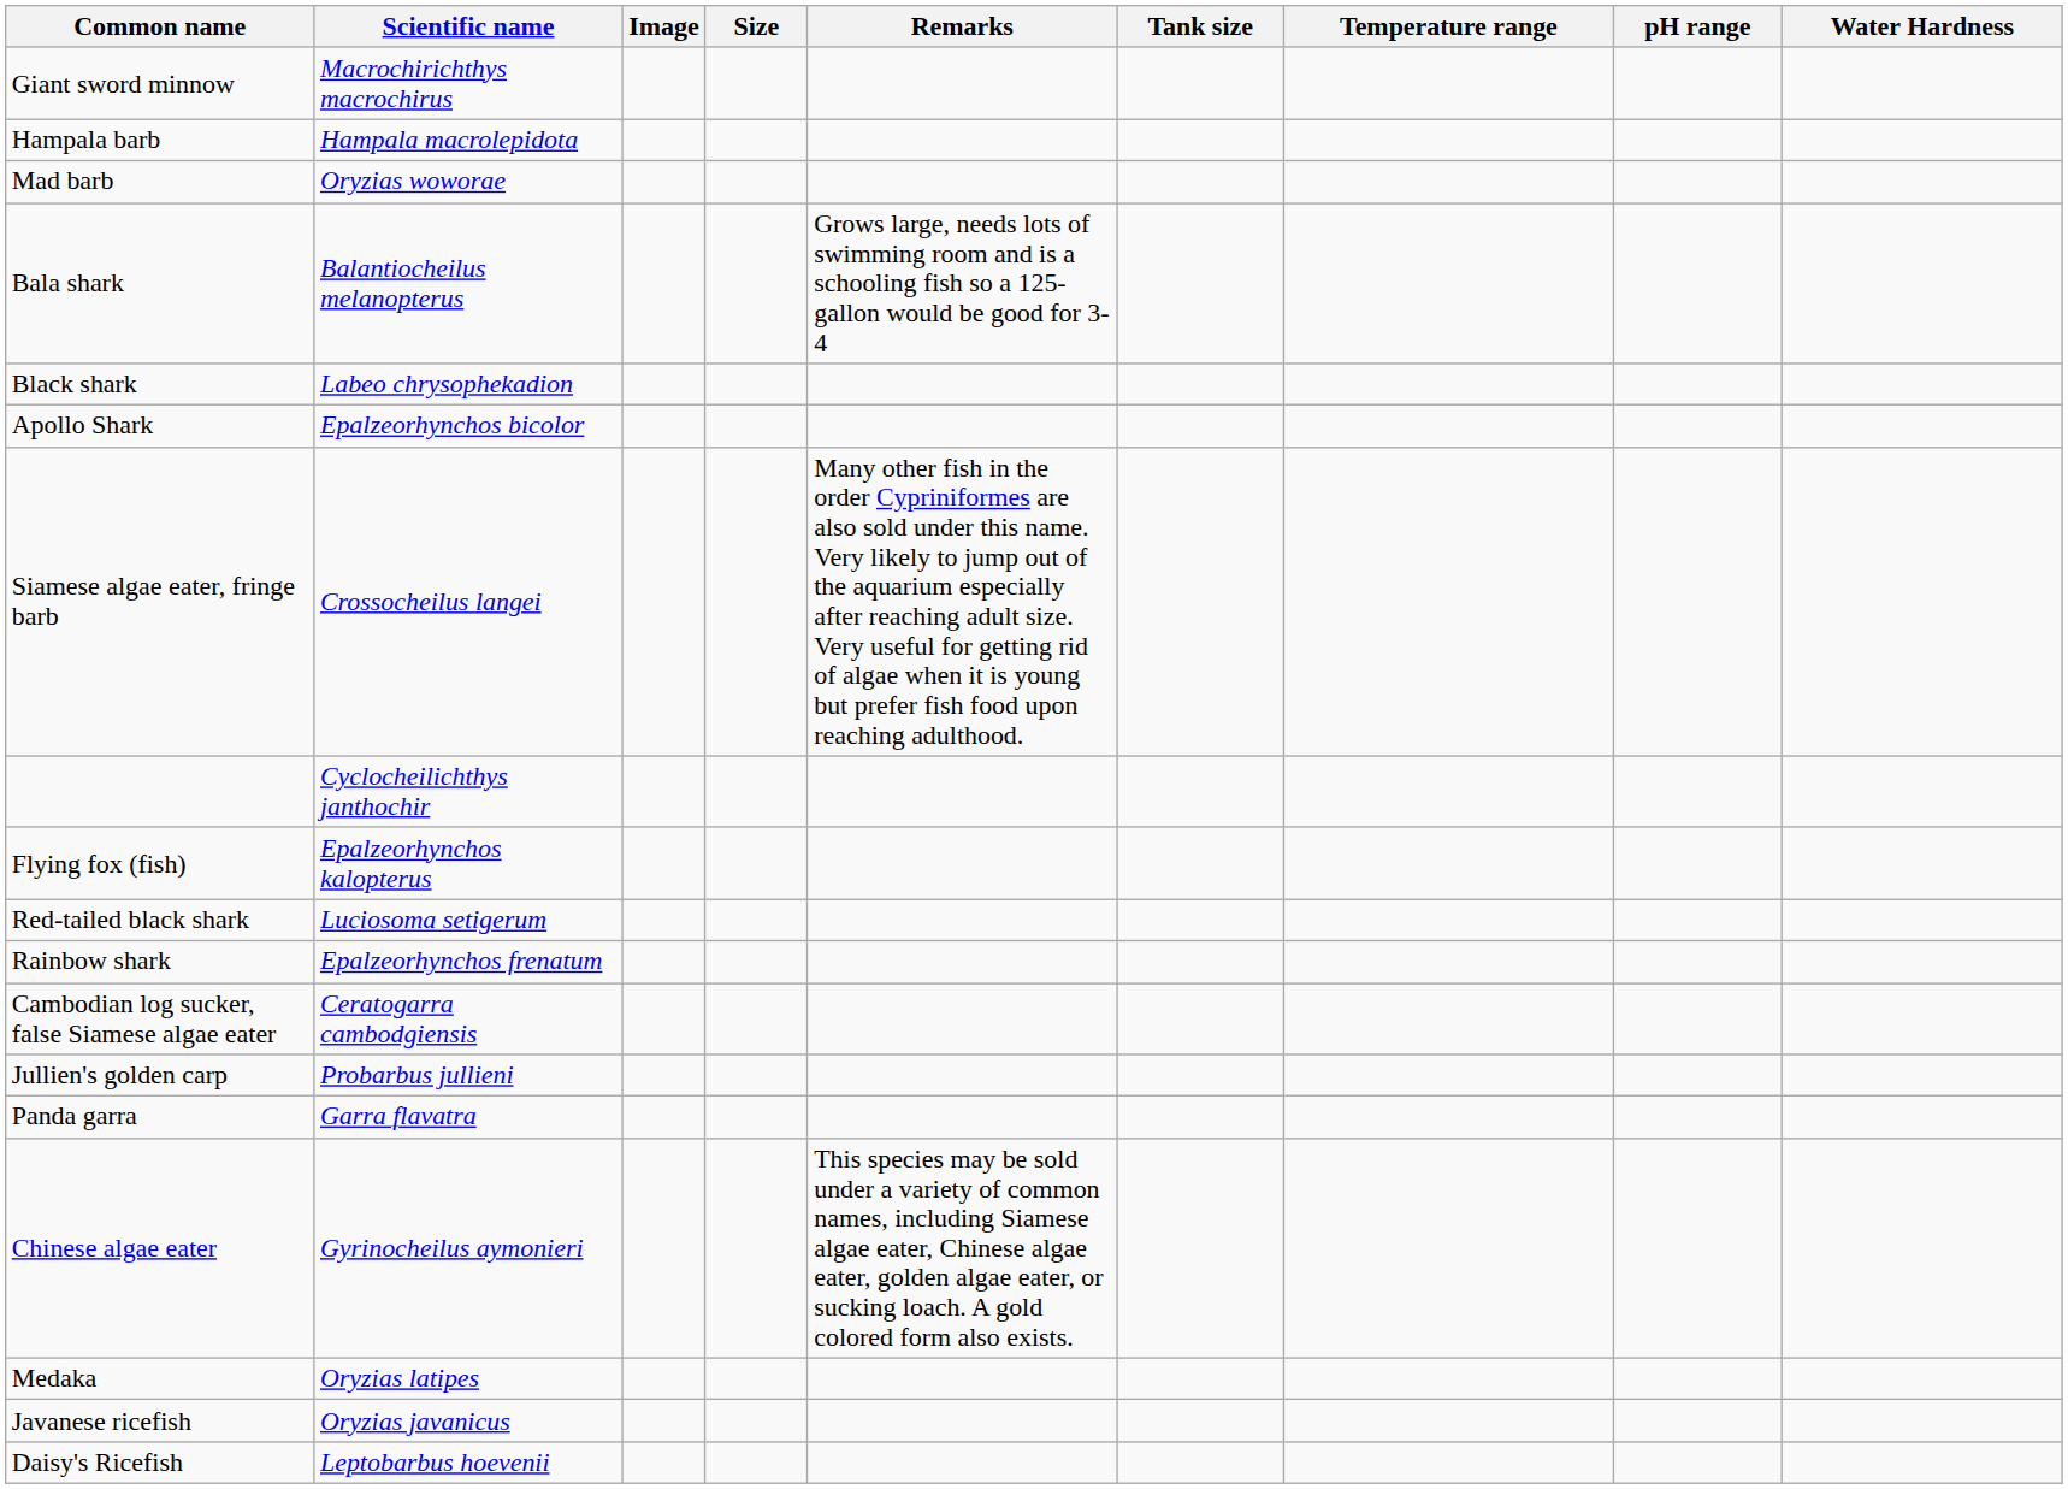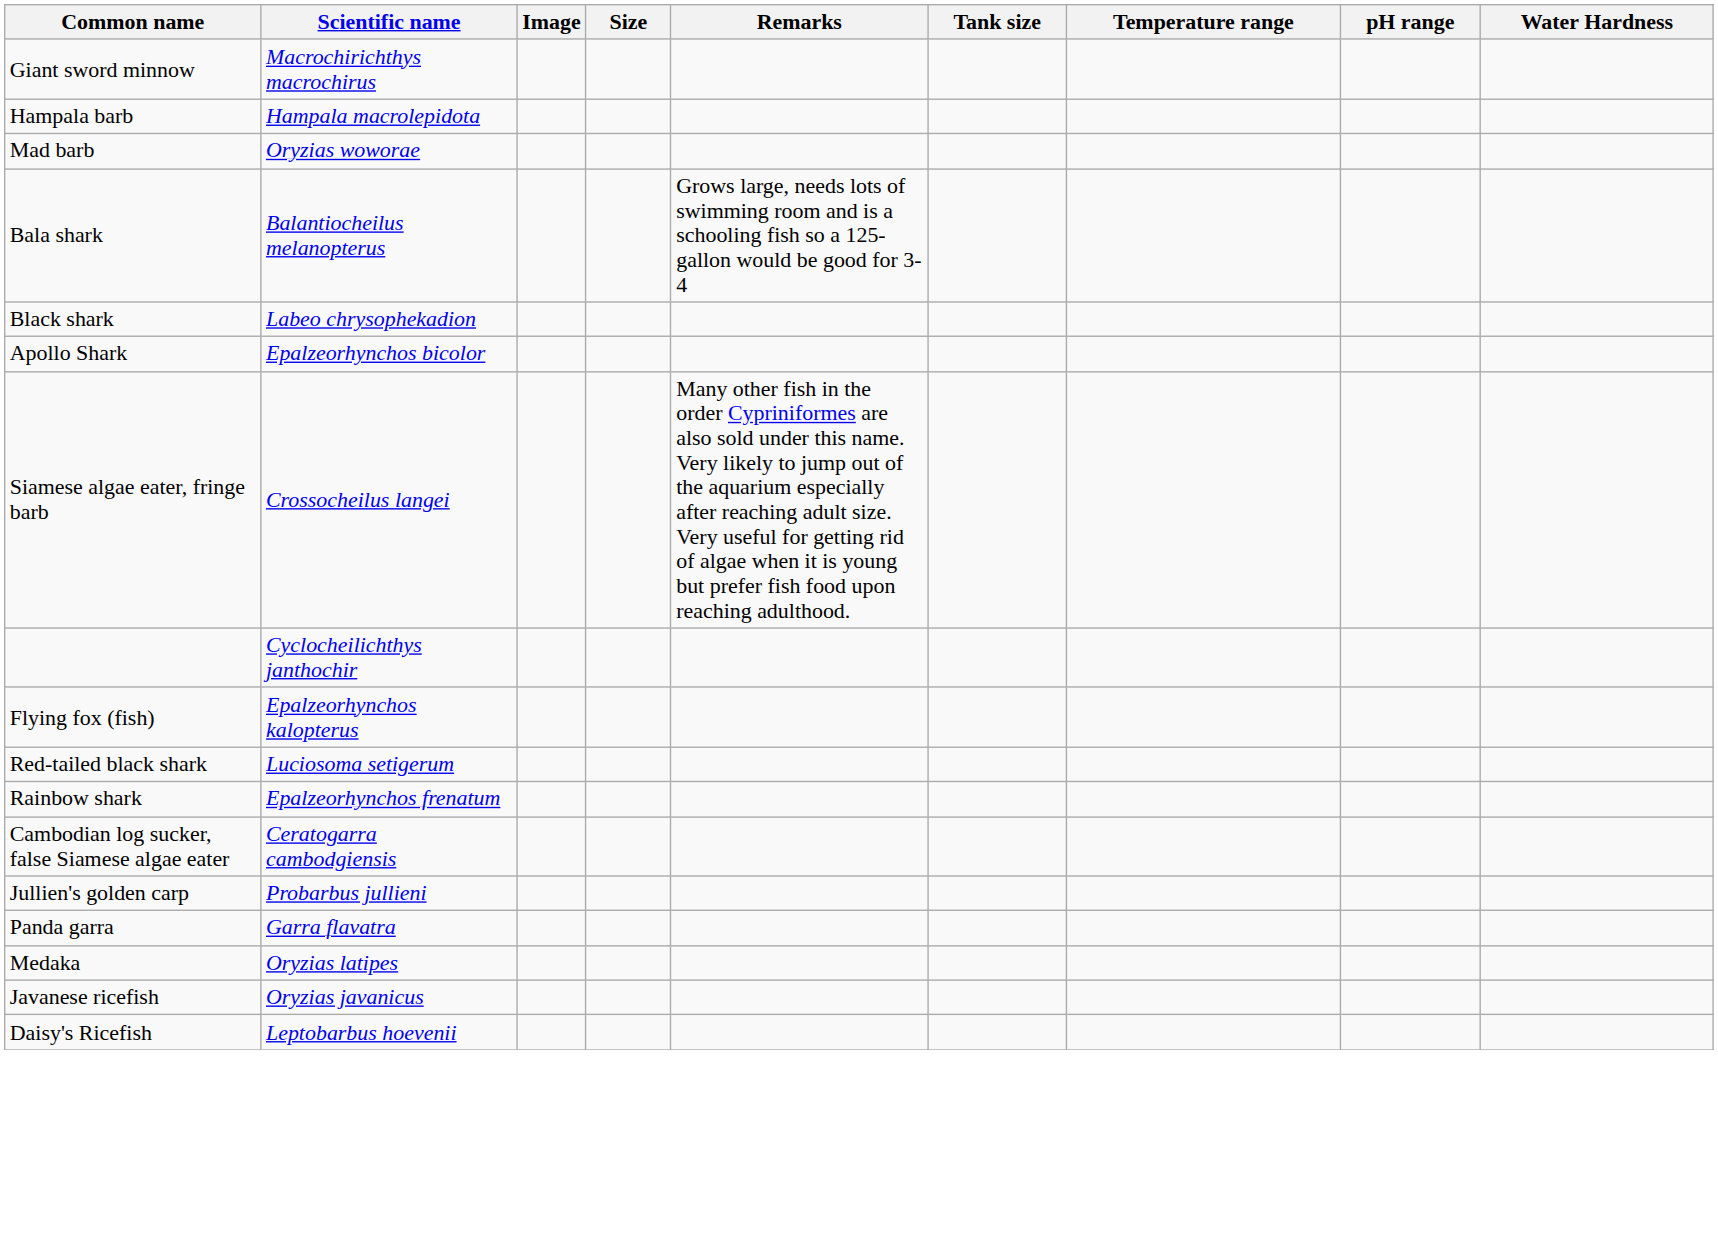 <table class="wikitable sortable">
 <tr>
 <th width="15%">Common name</th>
 <th width="15%"><a href='#'>Scientific name</a></th>
 <th width="1%">Image</th>
 <th width="5%">Size</th>
 <th width="15%">Remarks</th>
 <th>Tank size</th>
 <th class="unsortable">Temperature range</th>
 <th class="unsortable">pH range</th>
 <th>Water Hardness</th>
 </tr>
 <tr>
 <td>Giant sword minnow</td>
 <td><em><a href='#'>Macrochirichthys macrochirus</a></em></td>
 <td align="center"></td>
 <td align="center"></td>
 <td></td>
 <td></td>
 <td></td>
 <td></td>
 <td></td>
 </tr>
 <tr>
 <td>Hampala barb</td>
 <td><em><a href='#'>Hampala macrolepidota</a></em></td>
 <td align="center"></td>
 <td align="center"></td>
 <td></td>
 <td></td>
 <td></td>
 <td></td>
 <td></td>
 </tr>
 <tr>
 <td>Mad barb</td>
 <td><em><a href='#'>Oryzias woworae</a></em></td>
 <td align="center"></td>
 <td align="center"></td>
 <td></td>
 <td></td>
 <td></td>
 <td></td>
 <td></td>
 </tr>
 <tr>
 <td>Bala shark</td>
 <td><em><a href='#'>Balantiocheilus melanopterus</a></em></td>
 <td align="center"></td>
 <td align="center"></td>
 <td>Grows large, needs lots of swimming room and is a schooling fish so a 125-gallon would be good for 3-4</td>
 <td></td>
 <td></td>
 <td></td>
 <td></td>
 </tr>
 <tr>
 <td>Black shark</td>
 <td><em><a href='#'>Labeo chrysophekadion</a></em></td>
 <td align="center"></td>
 <td align="center"></td>
 <td></td>
 <td></td>
 <td></td>
 <td></td>
 <td></td>
 </tr>
 <tr>
 <td>Apollo Shark</td>
 <td><em><a href='#'>Epalzeorhynchos bicolor</a></em></td>
 <td align="center"></td>
 <td align="center"></td>
 <td></td>
 <td></td>
 <td></td>
 <td></td>
 <td></td>
 </tr>
 <tr>
 <td>Siamese algae eater, fringe barb</td>
 <td><em><a href='#'>Crossocheilus langei</a></em></td>
 <td align="center"></td>
 <td align="center"></td>
 <td>Many other fish in the order <a href='#'>Cypriniformes</a> are also sold under this name. Very likely to jump out of the aquarium especially after reaching adult size. Very useful for getting rid of algae when it is young but prefer fish food upon reaching adulthood.</td>
 <td></td>
 <td></td>
 <td></td>
 <td></td>
 </tr>
 <tr>
 <td></td>
 <td><em><a href='#'>Cyclocheilichthys janthochir</a></em></td>
 <td align="center"></td>
 <td align="center"></td>
 <td></td>
 <td></td>
 <td></td>
 <td></td>
 <td></td>
 </tr>
 <tr>
 <td>Flying fox (fish)</td>
 <td><em><a href='#'>Epalzeorhynchos kalopterus</a></em></td>
 <td align="center"></td>
 <td align="center"></td>
 <td></td>
 <td></td>
 <td></td>
 <td></td>
 <td></td>
 </tr>
 <tr>
 <td>Red-tailed black shark</td>
 <td><em><a href='#'>Luciosoma setigerum</a></em></td>
 <td align="center"></td>
 <td align="center"></td>
 <td></td>
 <td></td>
 <td></td>
 <td></td>
 <td></td>
 </tr>
 <tr>
 <td>Rainbow shark</td>
 <td><em><a href='#'>Epalzeorhynchos frenatum</a></em></td>
 <td align="center"></td>
 <td align="center"></td>
 <td></td>
 <td></td>
 <td></td>
 <td></td>
 <td></td>
 </tr>
 <tr>
 <td>Cambodian log sucker, false Siamese algae eater</td>
 <td><em><a href='#'>Ceratogarra cambodgiensis</a></em></td>
 <td align="center"></td>
 <td align="center"></td>
 <td></td>
 <td></td>
 <td></td>
 <td></td>
 <td></td>
 </tr>
 <tr>
 <td>Jullien's golden carp</td>
 <td><em><a href='#'>Probarbus jullieni</a></em></td>
 <td align="center"></td>
 <td align="center"></td>
 <td></td>
 <td></td>
 <td></td>
 <td></td>
 <td></td>
 </tr>
 <tr>
 <td>Panda garra</td>
 <td><em><a href='#'>Garra flavatra</a></em></td>
 <td align="center"></td>
 <td align="center"></td>
 <td></td>
 <td></td>
 <td></td>
 <td></td>
 <td></td>
 </tr>
 <tr>
-<td><a href='#'>Chinese algae eater</a></td>
-<td><em><a href='#'>Gyrinocheilus aymonieri</a></em></td>
-<td align="center"></td>
-<td align="center"></td>
-<td>This species may be sold under a variety of common names, including Siamese algae eater, Chinese algae eater, golden algae eater, or sucking loach. A gold colored form also exists.</td>
-<td></td>
-<td></td>
-<td></td>
-<td></td>
-</tr>
-<tr>
 <td>Medaka</td>
 <td><em><a href='#'>Oryzias latipes</a></em></td>
 <td align="center"></td>
 <td align="center"></td>
 <td></td>
 <td></td>
 <td></td>
 <td></td>
 <td></td>
 </tr>
 <tr>
 <td>Javanese ricefish</td>
 <td><em><a href='#'>Oryzias javanicus</a></em></td>
 <td align="center"></td>
 <td align="center"></td>
 <td></td>
 <td></td>
 <td></td>
 <td></td>
 <td></td>
 </tr>
 <tr>
 <td>Daisy's Ricefish</td>
 <td><em><a href='#'>Leptobarbus hoevenii</a></em></td>
 <td align="center"></td>
 <td align="center"></td>
 <td></td>
 <td></td>
 <td></td>
 <td></td>
 <td></td>
 </tr>
 </table>
